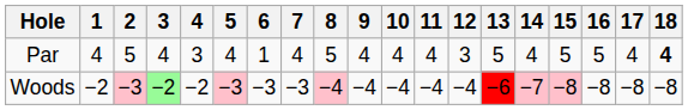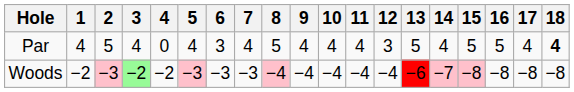 <table class="wikitable" style="text-align:center">
 <tr>
 <th>Hole</th>
 <th>1</th>
 <th>2</th>
 <th>3</th>
 <th>4</th>
 <th>5</th>
 <th>6</th>
 <th>7</th>
 <th>8</th>
 <th>9</th>
 <th>10</th>
 <th>11</th>
 <th>12</th>
 <th>13</th>
 <th>14</th>
 <th>15</th>
 <th>16</th>
 <th>17</th>
 <th>18</th>
 </tr>
 <tr>
 <td>Par</td>
 <td>4</td>
 <td>5</td>
 <td>4</td>
+<td>0</td>
+<td>4</td>
 <td>3</td>
-<td>4</td>
-<td>1</td>
 <td>4</td>
 <td>5</td>
 <td>4</td>
 <td>4</td>
 <td>4</td>
 <td>3</td>
 <td>5</td>
 <td>4</td>
 <td>5</td>
 <td>5</td>
 <td>4</td>
 <td><strong>4</strong></td>
 </tr>
 <tr>
 <td align=left> Woods</td>
 <td>−2</td>
 <td style="background: Pink;">−3</td>
 <td style="background: PaleGreen;">−2</td>
 <td>−2</td>
 <td style="background: Pink;">−3</td>
 <td>−3</td>
 <td>−3</td>
 <td style="background: Pink;">−4</td>
 <td>−4</td>
 <td>−4</td>
 <td>−4</td>
 <td>−4</td>
 <td style="background: Red;">−6</td>
 <td style="background: Pink;">−7</td>
 <td style="background: Pink;">−8</td>
 <td>−8</td>
 <td>−8</td>
 <td>−8</td>
 </tr>
 </table>
